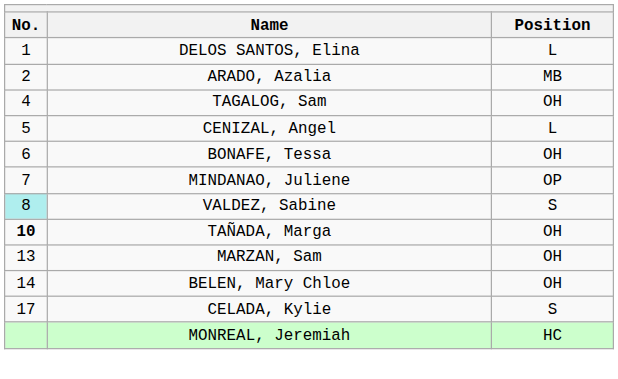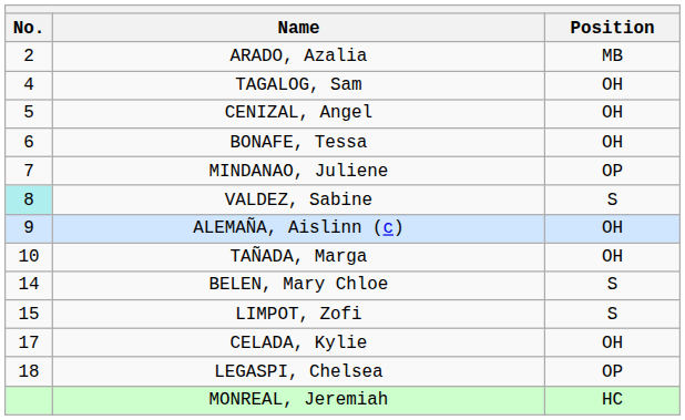 <table class="wikitable mw-collapsible mw-collapsed" style="text-align:center; width:500px; border:none">
 <tr>
 <th style="text-align:center" colspan="3"></th>
 </tr>
 <tr>
 <th style="width:7%">No.</th>
 <th>Name</th>
 <th style="width:20%">Position</th>
-</tr>
-<tr>
-<td>1</td>
-<td>DELOS SANTOS, Elina</td>
-<td>L</td>
 </tr>
 <tr>
 <td>2</td>
 <td>ARADO, Azalia</td>
 <td>MB</td>
 </tr>
 <tr>
 <td>4</td>
 <td>TAGALOG, Sam</td>
 <td>OH</td>
 </tr>
 <tr>
 <td>5</td>
 <td>CENIZAL, Angel</td>
-<td>L</td>
+<td>OH</td>
 </tr>
 <tr>
 <td>6</td>
 <td>BONAFE, Tessa</td>
 <td>OH</td>
 </tr>
 <tr>
 <td>7</td>
 <td>MINDANAO, Juliene</td>
 <td>OP</td>
 </tr>
 <tr>
 <td style="background: paleturquoise;">8</td>
 <td>VALDEZ, Sabine</td>
 <td>S</td>
 </tr>
-<tr>
-<td><strong>10</strong></td>
-<td>TAÑADA, Marga</td>
+<tr bgcolor=#D0E6FF>
+<td>9</td>
+<td>ALEMAÑA, Aislinn (<a href='#'>c</a>)</td>
 <td>OH</td>
 </tr>
 <tr>
-<td>13</td>
-<td>MARZAN, Sam</td>
+<td>10</td>
+<td>TAÑADA, Marga</td>
 <td>OH</td>
 </tr>
 <tr>
 <td>14</td>
 <td>BELEN, Mary Chloe</td>
-<td>OH</td>
+<td>S</td>
+</tr>
+<tr>
+<td>15</td>
+<td>LIMPOT, Zofi</td>
+<td>S</td>
 </tr>
 <tr>
 <td>17</td>
 <td>CELADA, Kylie</td>
-<td>S</td>
+<td>OH</td>
+</tr>
+<tr>
+<td>18</td>
+<td>LEGASPI, Chelsea</td>
+<td>OP</td>
 </tr>
 <tr bgcolor=#CCFFCC>
 <td></td>
 <td>MONREAL, Jeremiah</td>
 <td>HC</td>
 </tr>
 </table>
